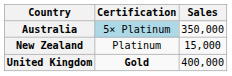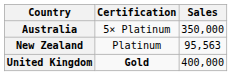 <table class="wikitable sortable plainrowheaders">
 <tr>
 <th scope="col">Country</th>
 <th scope="col">Certification</th>
 <th scope="col">Sales</th>
 </tr>
 <tr>
 <th scope="row">Australia</th>
-<td style="background: lightblue; text-align:center;">5× Platinum</td>
+<td style="text-align:center;">5× Platinum</td>
 <td style="text-align:center;">350,000</td>
 </tr>
 <tr>
 <th scope="row">New Zealand</th>
 <td style="text-align:center;">Platinum</td>
-<td style="text-align:center;">15,000</td>
+<td style="text-align:center;">95,563</td>
 </tr>
 <tr>
 <th scope="row">United Kingdom</th>
 <td style="text-align:center;"><strong>Gold</strong></td>
 <td style="text-align:center;">400,000</td>
 </tr>
 </table>
